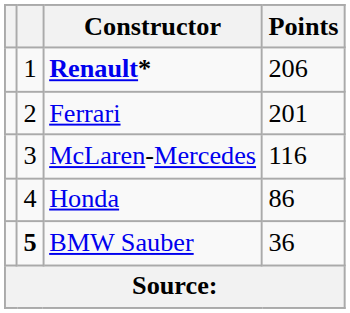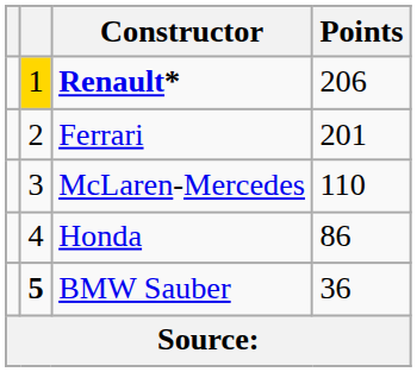 <table class="wikitable" style="font-size: 85%;">
 <tr>
 <th></th>
 <th></th>
 <th>Constructor</th>
 <th>Points</th>
 </tr>
 <tr>
 <td></td>
-<td align="center">1</td>
+<td align="center" style="background: gold;">1</td>
 <td> <strong><a href='#'>Renault</a>*</strong></td>
 <td>206</td>
 </tr>
 <tr>
 <td></td>
 <td align="center">2</td>
 <td> <a href='#'>Ferrari</a></td>
 <td>201</td>
 </tr>
 <tr>
 <td></td>
 <td align="center">3</td>
 <td> <a href='#'>McLaren</a>-<a href='#'>Mercedes</a></td>
-<td>116</td>
+<td>110</td>
 </tr>
 <tr>
 <td></td>
 <td align="center">4</td>
 <td> <a href='#'>Honda</a></td>
 <td>86</td>
 </tr>
 <tr>
 <td></td>
 <td align="center"><strong>5</strong></td>
 <td> <a href='#'>BMW Sauber</a></td>
 <td>36</td>
 </tr>
 <tr>
 <th colspan=4>Source:</th>
 </tr>
 </table>
